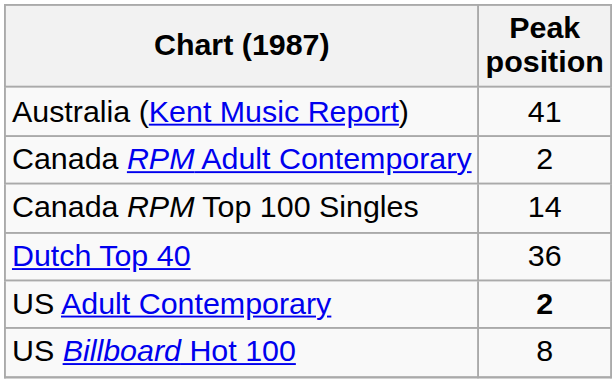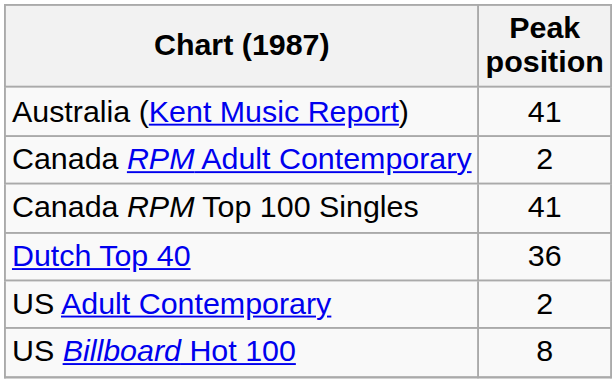 <table class="wikitable sortable">
 <tr>
 <th>Chart (1987)</th>
 <th>Peak<br>position</th>
 </tr>
 <tr>
 <td>Australia (<a href='#'>Kent Music Report</a>)</td>
 <td style="text-align:center;">41</td>
 </tr>
 <tr>
 <td>Canada <a href='#'><em>RPM</em> Adult Contemporary</a></td>
 <td align="center">2</td>
 </tr>
 <tr>
 <td>Canada <em>RPM</em> Top 100 Singles</td>
-<td align="center">14</td>
+<td align="center">41</td>
 </tr>
 <tr>
 <td><a href='#'>Dutch Top 40</a></td>
 <td align="center">36</td>
 </tr>
 <tr>
 <td>US <a href='#'>Adult Contemporary</a></td>
-<td align="center"><strong>2</strong></td>
+<td align="center">2</td>
 </tr>
 <tr>
 <td>US <a href='#'><em>Billboard</em> Hot 100</a></td>
 <td align="center">8</td>
 </tr>
 <tr>
 </tr>
 </table>
